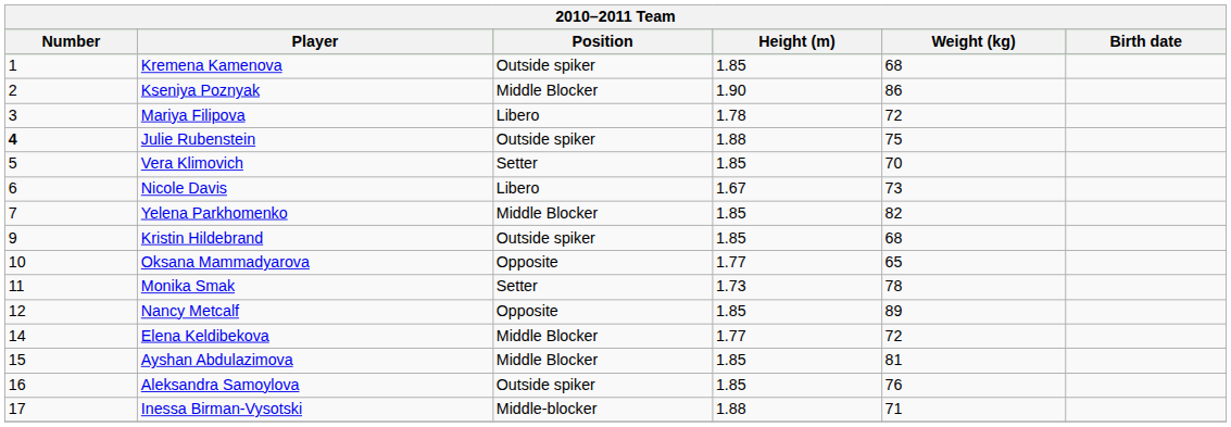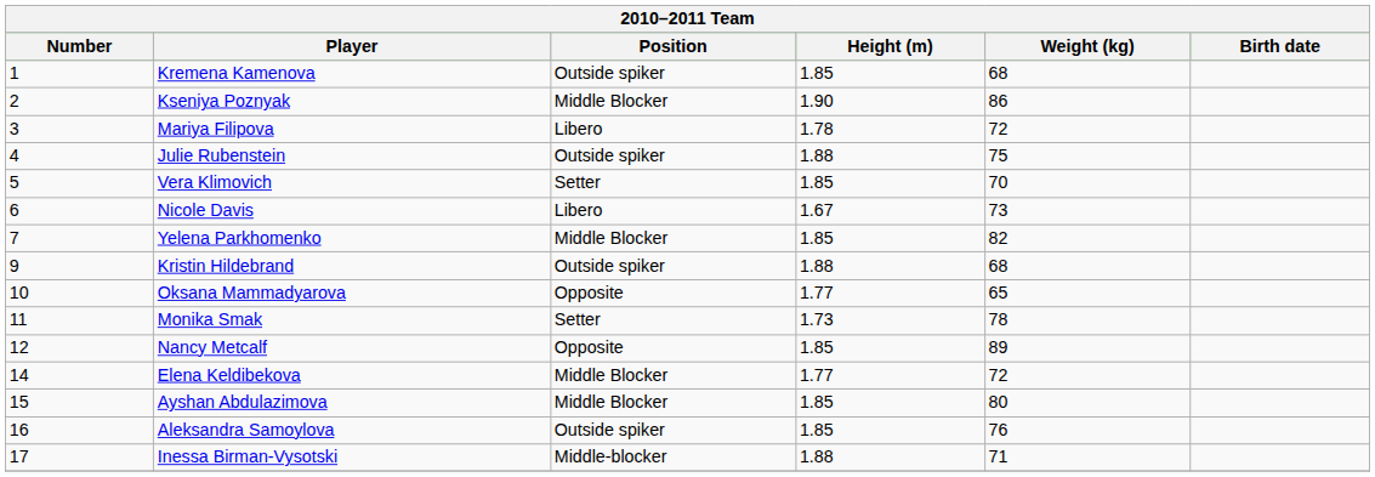 <table class="wikitable collapsible collapsed" style="font-size:100%; width:100%;">
 <tr>
 <th colspan="6"><strong>2010–2011 Team</strong> </th>
 </tr>
 <tr bgcolor="#009900">
 <th>Number</th>
 <th>Player</th>
 <th>Position</th>
 <th>Height (m)</th>
 <th>Weight (kg)</th>
 <th>Birth date</th>
 </tr>
 <tr>
 <td>1</td>
 <td> <a href='#'>Kremena Kamenova</a></td>
 <td>Outside spiker</td>
 <td>1.85</td>
 <td>68</td>
 <td></td>
 </tr>
 <tr>
 <td>2</td>
 <td> <a href='#'>Kseniya Poznyak</a></td>
 <td>Middle Blocker</td>
 <td>1.90</td>
 <td>86</td>
 <td></td>
 </tr>
 <tr>
 <td>3</td>
 <td> <a href='#'>Mariya Filipova</a></td>
 <td>Libero</td>
 <td>1.78</td>
 <td>72</td>
 <td></td>
 </tr>
 <tr>
-<td><strong>4</strong></td>
+<td>4</td>
 <td> <a href='#'>Julie Rubenstein</a></td>
 <td>Outside spiker</td>
 <td>1.88</td>
 <td>75</td>
 <td></td>
 </tr>
 <tr>
 <td>5</td>
 <td> <a href='#'>Vera Klimovich</a></td>
 <td>Setter</td>
 <td>1.85</td>
 <td>70</td>
 <td></td>
 </tr>
 <tr>
 <td>6</td>
 <td> <a href='#'>Nicole Davis</a></td>
 <td>Libero</td>
 <td>1.67</td>
 <td>73</td>
 <td></td>
 </tr>
 <tr>
 <td>7</td>
 <td> <a href='#'>Yelena Parkhomenko</a></td>
 <td>Middle Blocker</td>
 <td>1.85</td>
 <td>82</td>
 <td></td>
 </tr>
 <tr>
 <td>9</td>
 <td> <a href='#'>Kristin Hildebrand</a></td>
 <td>Outside spiker</td>
-<td>1.85</td>
+<td>1.88</td>
 <td>68</td>
 <td></td>
 </tr>
 <tr>
 <td>10</td>
 <td> <a href='#'>Oksana Mammadyarova</a></td>
 <td>Opposite</td>
 <td>1.77</td>
 <td>65</td>
 <td></td>
 </tr>
 <tr>
 <td>11</td>
 <td> <a href='#'>Monika Smak</a></td>
 <td>Setter</td>
 <td>1.73</td>
 <td>78</td>
 <td></td>
 </tr>
 <tr>
 <td>12</td>
 <td> <a href='#'>Nancy Metcalf</a></td>
 <td>Opposite</td>
 <td>1.85</td>
 <td>89</td>
 <td></td>
 </tr>
 <tr>
 <td>14</td>
 <td> <a href='#'>Elena Keldibekova</a></td>
 <td>Middle Blocker</td>
 <td>1.77</td>
 <td>72</td>
 <td></td>
 </tr>
 <tr>
 <td>15</td>
 <td> <a href='#'>Ayshan Abdulazimova</a></td>
 <td>Middle Blocker</td>
 <td>1.85</td>
-<td>81</td>
+<td>80</td>
 <td></td>
 </tr>
 <tr>
 <td>16</td>
 <td> <a href='#'>Aleksandra Samoylova</a></td>
 <td>Outside spiker</td>
 <td>1.85</td>
 <td>76</td>
 <td></td>
 </tr>
 <tr>
 <td>17</td>
 <td> <a href='#'>Inessa Birman-Vysotski</a></td>
 <td>Middle-blocker</td>
 <td>1.88</td>
 <td>71</td>
 <td></td>
 </tr>
 <tr>
 </tr>
 </table>
